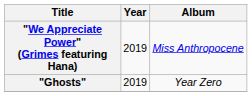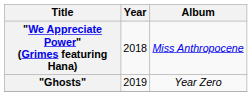 <table class="wikitable plainrowheaders" style="text-align:center">
 <tr>
 <th scope="col" style="width:10.4em;">Title</th>
 <th scope="col">Year</th>
 <th scope="col" style="width:8.6em;">Album</th>
 </tr>
 <tr>
 <th scope="row">"<a href='#'>We Appreciate Power</a>"<br><span>(<a href='#'>Grimes</a> featuring Hana)</span></th>
-<td>2019</td>
+<td>2018</td>
 <td><em><a href='#'>Miss Anthropocene</a></em></td>
 </tr>
 <tr>
 <th scope="row">"Ghosts"<br></th>
 <td>2019</td>
 <td><em>Year Zero</em></td>
 </tr>
 <tr>
 </tr>
 </table>
